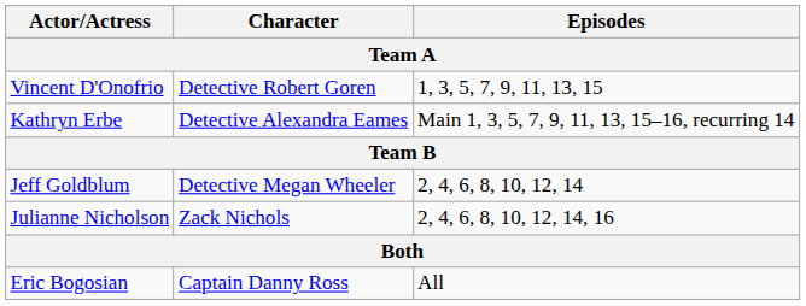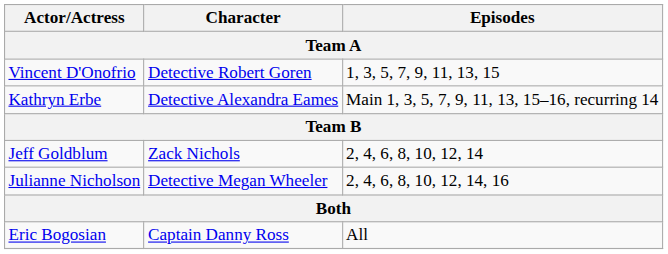 <table class="wikitable">
 <tr>
 <th>Actor/Actress</th>
 <th>Character</th>
 <th>Episodes</th>
 </tr>
 <tr>
 <th colspan="3">Team A</th>
 </tr>
 <tr>
 <td><a href='#'>Vincent D'Onofrio</a></td>
 <td><a href='#'>Detective Robert Goren</a></td>
 <td>1, 3, 5, 7, 9, 11, 13, 15</td>
 </tr>
 <tr>
 <td><a href='#'>Kathryn Erbe</a></td>
 <td><a href='#'>Detective Alexandra Eames</a></td>
 <td>Main 1, 3, 5, 7, 9, 11, 13, 15–16, recurring 14</td>
 </tr>
 <tr>
 <th colspan="3">Team B</th>
 </tr>
 <tr>
 <td><a href='#'>Jeff Goldblum</a></td>
-<td><a href='#'>Detective Megan Wheeler</a></td>
+<td><a href='#'>Zack Nichols</a></td>
 <td>2, 4, 6, 8, 10, 12, 14</td>
 </tr>
 <tr>
 <td><a href='#'>Julianne Nicholson</a></td>
-<td><a href='#'>Zack Nichols</a></td>
+<td><a href='#'>Detective Megan Wheeler</a></td>
 <td>2, 4, 6, 8, 10, 12, 14, 16</td>
 </tr>
 <tr>
 <th colspan="3">Both</th>
 </tr>
 <tr>
 <td><a href='#'>Eric Bogosian</a></td>
 <td><a href='#'>Captain Danny Ross</a></td>
 <td>All</td>
 </tr>
 <tr>
 </tr>
 </table>
